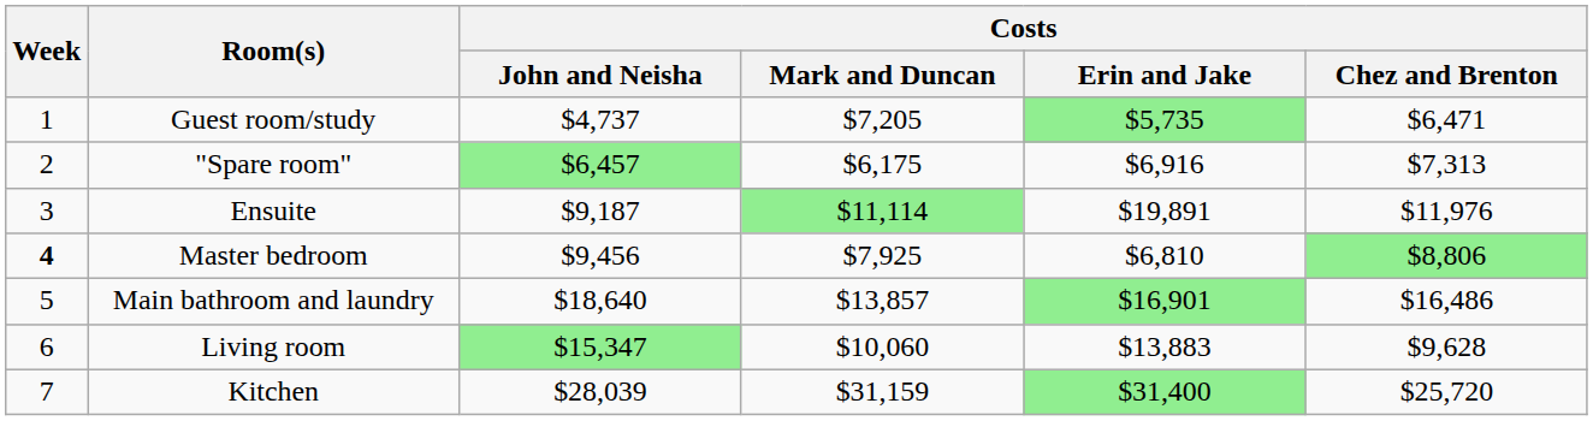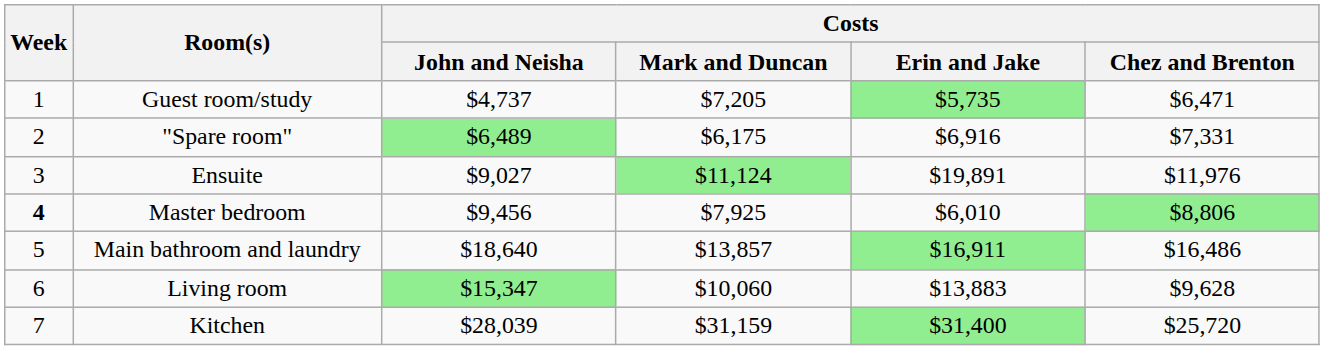 <table class="wikitable" style="text-align:center">
 <tr>
 <th rowspan=2>Week</th>
 <th rowspan="2" style="width:200px;">Room(s)</th>
 <th colspan=4>Costs</th>
 </tr>
 <tr>
 <th style="width:150px;">John and Neisha</th>
 <th style="width:150px;">Mark and Duncan</th>
 <th style="width:150px;">Erin and Jake</th>
 <th style="width:150px;">Chez and Brenton</th>
 </tr>
 <tr>
 <td>1</td>
 <td>Guest room/study</td>
 <td>$4,737</td>
 <td>$7,205</td>
 <td bgcolor="lightgreen">$5,735</td>
 <td>$6,471</td>
 </tr>
 <tr>
 <td>2</td>
 <td>"Spare room"</td>
-<td bgcolor="lightgreen">$6,457</td>
+<td bgcolor="lightgreen">$6,489</td>
 <td>$6,175</td>
 <td>$6,916</td>
-<td>$7,313</td>
+<td>$7,331</td>
 </tr>
 <tr>
 <td>3</td>
 <td>Ensuite</td>
-<td>$9,187</td>
-<td bgcolor="lightgreen">$11,114</td>
+<td>$9,027</td>
+<td bgcolor="lightgreen">$11,124</td>
 <td>$19,891</td>
 <td>$11,976</td>
 </tr>
 <tr>
 <td><strong>4</strong></td>
 <td>Master bedroom</td>
 <td>$9,456</td>
 <td>$7,925</td>
-<td>$6,810</td>
+<td>$6,010</td>
 <td bgcolor="lightgreen">$8,806</td>
 </tr>
 <tr>
 <td>5</td>
 <td>Main bathroom and laundry</td>
 <td>$18,640</td>
 <td>$13,857</td>
-<td bgcolor="lightgreen">$16,901</td>
+<td bgcolor="lightgreen">$16,911</td>
 <td>$16,486</td>
 </tr>
 <tr>
 <td>6</td>
 <td>Living room</td>
 <td bgcolor="lightgreen">$15,347</td>
 <td>$10,060</td>
 <td>$13,883</td>
 <td>$9,628</td>
 </tr>
 <tr>
 <td>7</td>
 <td>Kitchen</td>
 <td>$28,039</td>
 <td>$31,159</td>
 <td bgcolor="lightgreen">$31,400</td>
 <td>$25,720</td>
 </tr>
 </table>
